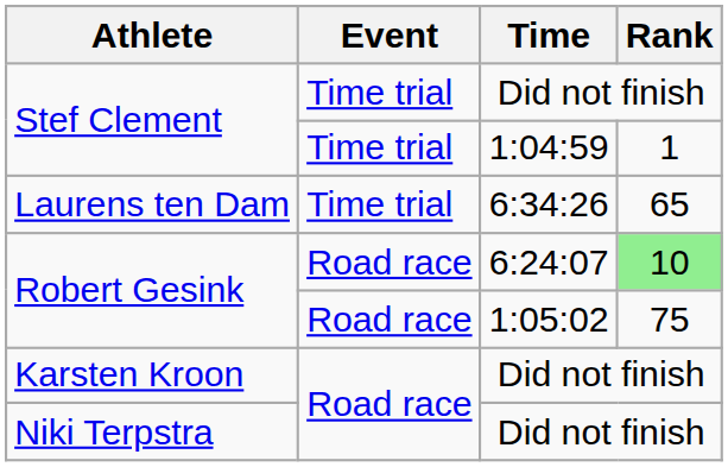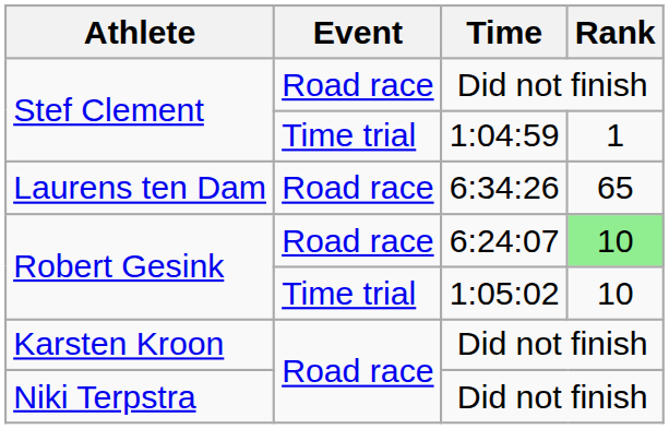 <table class=wikitable style="font-size:90%">
 <tr>
 <th>Athlete</th>
 <th>Event</th>
 <th>Time</th>
 <th>Rank</th>
 </tr>
 <tr align=center>
 <td align=left rowspan=2><a href='#'>Stef Clement</a></td>
-<td align=left><a href='#'>Time trial</a></td>
+<td align=left><a href='#'>Road race</a></td>
 <td colspan=2>Did not finish</td>
 </tr>
 <tr align=center>
 <td align=left><a href='#'>Time trial</a></td>
 <td>1:04:59</td>
 <td>1</td>
 </tr>
 <tr align=center>
 <td align=left><a href='#'>Laurens ten Dam</a></td>
-<td align=left><a href='#'>Time trial</a></td>
+<td align=left><a href='#'>Road race</a></td>
 <td>6:34:26</td>
 <td>65</td>
 </tr>
 <tr align=center>
 <td align=left rowspan=2><a href='#'>Robert Gesink</a></td>
 <td align=left><a href='#'>Road race</a></td>
 <td>6:24:07</td>
 <td style="background: lightgreen;">10</td>
 </tr>
 <tr align=center>
-<td align=left><a href='#'>Road race</a></td>
+<td align=left><a href='#'>Time trial</a></td>
 <td>1:05:02</td>
-<td>75</td>
+<td>10</td>
 </tr>
 <tr align=center>
 <td align=left><a href='#'>Karsten Kroon</a></td>
 <td align=left rowspan=2><a href='#'>Road race</a></td>
 <td colspan=2>Did not finish</td>
 </tr>
 <tr align=center>
 <td align=left><a href='#'>Niki Terpstra</a></td>
 <td colspan=2>Did not finish</td>
 </tr>
 </table>
